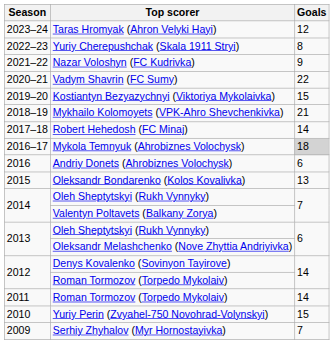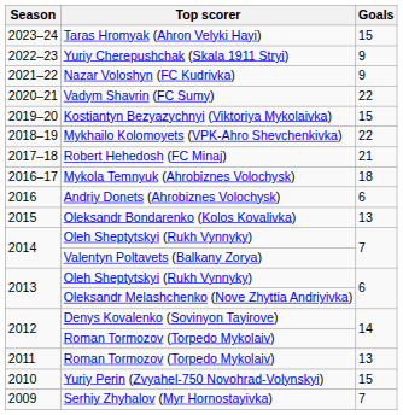 <table class="wikitable">
 <tr>
 <th>Season</th>
 <th>Top scorer</th>
 <th>Goals</th>
 </tr>
 <tr>
 <td>2023–24</td>
 <td><a href='#'>Taras Hromyak</a> (<a href='#'>Ahron Velyki Hayi</a>)</td>
-<td>12</td>
+<td>15</td>
 </tr>
 <tr>
 <td>2022–23</td>
 <td><a href='#'>Yuriy Cherepushchak</a> (<a href='#'>Skala 1911 Stryi</a>)</td>
-<td>8</td>
+<td>9</td>
 </tr>
 <tr>
 <td>2021–22</td>
 <td><a href='#'>Nazar Voloshyn</a> (<a href='#'>FC Kudrivka</a>)</td>
 <td>9</td>
 </tr>
 <tr>
 <td>2020–21</td>
 <td><a href='#'>Vadym Shavrin</a> (<a href='#'>FC Sumy</a>)</td>
 <td>22</td>
 </tr>
 <tr>
 <td>2019–20</td>
 <td><a href='#'>Kostiantyn Bezyazychnyi</a> (<a href='#'>Viktoriya Mykolaivka</a>)</td>
 <td>15</td>
 </tr>
 <tr>
 <td>2018–19</td>
 <td><a href='#'>Mykhailo Kolomoyets</a> (<a href='#'>VPK-Ahro Shevchenkivka</a>)</td>
-<td>21</td>
+<td>22</td>
 </tr>
 <tr>
 <td>2017–18</td>
 <td><a href='#'>Robert Hehedosh</a> (<a href='#'>FC Minaj</a>)</td>
-<td>14</td>
+<td>21</td>
 </tr>
 <tr>
 <td>2016–17</td>
 <td><a href='#'>Mykola Temnyuk</a> (<a href='#'>Ahrobiznes Volochysk</a>)</td>
-<td style="background: lightgrey;">18</td>
+<td>18</td>
 </tr>
 <tr>
 <td>2016</td>
 <td><a href='#'>Andriy Donets</a> (<a href='#'>Ahrobiznes Volochysk</a>)</td>
 <td>6</td>
 </tr>
 <tr>
 <td>2015</td>
 <td><a href='#'>Oleksandr Bondarenko</a> (<a href='#'>Kolos Kovalivka</a>)</td>
 <td>13</td>
 </tr>
 <tr>
 <td rowspan=2>2014</td>
 <td><a href='#'>Oleh Sheptytskyi</a> (<a href='#'>Rukh Vynnyky</a>)</td>
 <td rowspan=2>7</td>
 </tr>
 <tr>
 <td><a href='#'>Valentyn Poltavets</a> (<a href='#'>Balkany Zorya</a>)</td>
 </tr>
 <tr>
 <td rowspan=2>2013</td>
 <td><a href='#'>Oleh Sheptytskyi</a> (<a href='#'>Rukh Vynnyky</a>)</td>
 <td rowspan=2>6</td>
 </tr>
 <tr>
 <td><a href='#'>Oleksandr Melashchenko</a> (<a href='#'>Nove Zhyttia Andriyivka</a>)</td>
 </tr>
 <tr>
 <td rowspan=2>2012</td>
 <td><a href='#'>Denys Kovalenko</a> (<a href='#'>Sovinyon Tayirove</a>)</td>
 <td rowspan=2>14</td>
 </tr>
 <tr>
 <td><a href='#'>Roman Tormozov</a> (<a href='#'>Torpedo Mykolaiv</a>)</td>
 </tr>
 <tr>
 <td>2011</td>
 <td><a href='#'>Roman Tormozov</a> (<a href='#'>Torpedo Mykolaiv</a>)</td>
-<td>14</td>
+<td>13</td>
 </tr>
 <tr>
 <td>2010</td>
 <td><a href='#'>Yuriy Perin</a> (<a href='#'>Zvyahel-750 Novohrad-Volynskyi</a>)</td>
 <td>15</td>
 </tr>
 <tr>
 <td>2009</td>
 <td><a href='#'>Serhiy Zhyhalov</a> (<a href='#'>Myr Hornostayivka</a>)</td>
 <td>7</td>
 </tr>
 </table>
